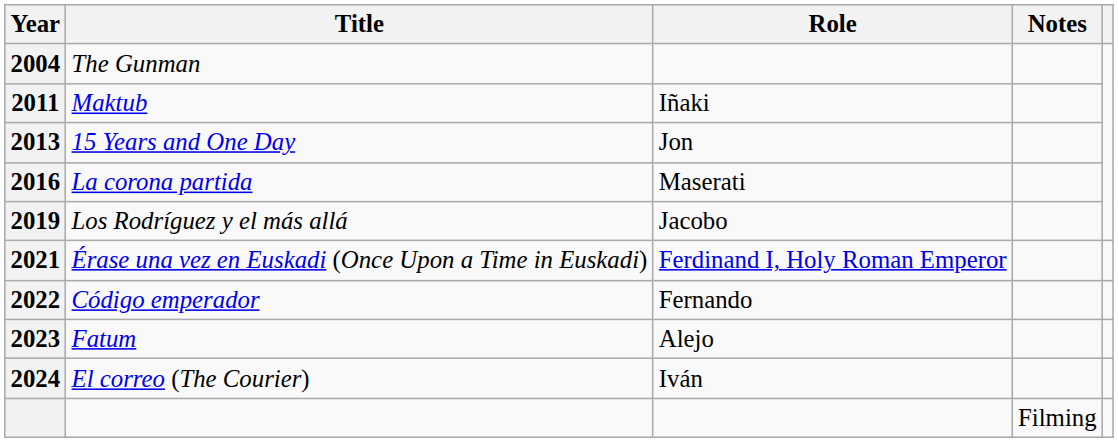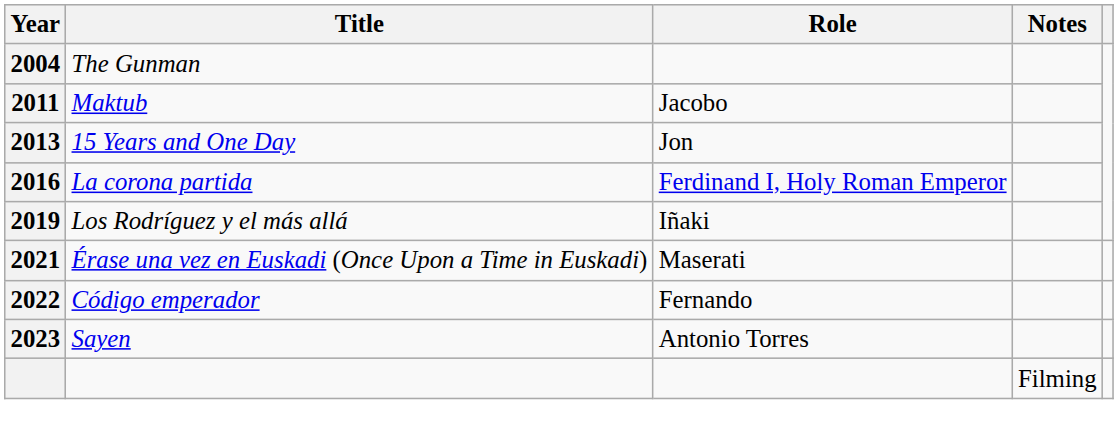 <table class="wikitable plainrowheaders sortable">
 <tr>
 <th scope="col">Year</th>
 <th scope="col">Title</th>
 <th scope="col" class="unsortable">Role</th>
 <th scope="col" class="unsortable">Notes</th>
 <th scope="col" class="unsortable"></th>
 </tr>
 <tr>
 <th scope="row">2004</th>
 <td data-sort-value="Gunman, The"><em>The Gunman</em></td>
 <td></td>
 <td></td>
 </tr>
 <tr>
 <th scope="row">2011</th>
 <td><em><a href='#'>Maktub</a></em></td>
-<td>Iñaki</td>
+<td>Jacobo</td>
 <td></td>
 </tr>
 <tr>
 <th scope="row">2013</th>
 <td><em><a href='#'>15 Years and One Day</a></em></td>
 <td>Jon</td>
 <td></td>
 </tr>
 <tr>
 <th scope="row">2016</th>
 <td data-sort-value="Corona Partida, La"><em><a href='#'>La corona partida</a></em></td>
-<td>Maserati</td>
+<td><a href='#'>Ferdinand I, Holy Roman Emperor</a></td>
 <td></td>
 </tr>
 <tr>
 <th scope="row">2019</th>
 <td><em>Los Rodríguez y el más allá</em></td>
-<td>Jacobo</td>
+<td>Iñaki</td>
 <td></td>
 </tr>
 <tr>
 <th scope="row">2021</th>
 <td><em><a href='#'>Érase una vez en Euskadi</a></em> (<em>Once Upon a Time in Euskadi</em>)</td>
-<td><a href='#'>Ferdinand I, Holy Roman Emperor</a></td>
+<td>Maserati</td>
 <td></td>
 <td align = "center"></td>
 </tr>
 <tr>
 <th scope="row">2022</th>
 <td><em><a href='#'>Código emperador</a></em></td>
 <td>Fernando</td>
 <td></td>
 <td align = "center"></td>
 </tr>
 <tr>
 <th scope="row">2023</th>
-<td><em><a href='#'>Fatum</a></em></td>
-<td>Alejo</td>
-<td></td>
-<td align = "center"></td>
-</tr>
-<tr>
-<th scope="row">2024</th>
-<td><em><a href='#'>El correo</a></em> (<em>The Courier</em>)</td>
-<td>Iván</td>
+<td><em><a href='#'>Sayen</a></em></td>
+<td>Antonio Torres</td>
 <td></td>
 <td></td>
 </tr>
 <tr>
 <th scope="row"></th>
 <td></td>
 <td></td>
 <td>Filming</td>
 <td></td>
 </tr>
 </table>
